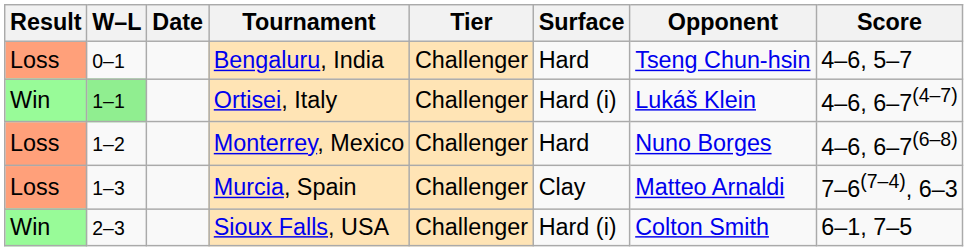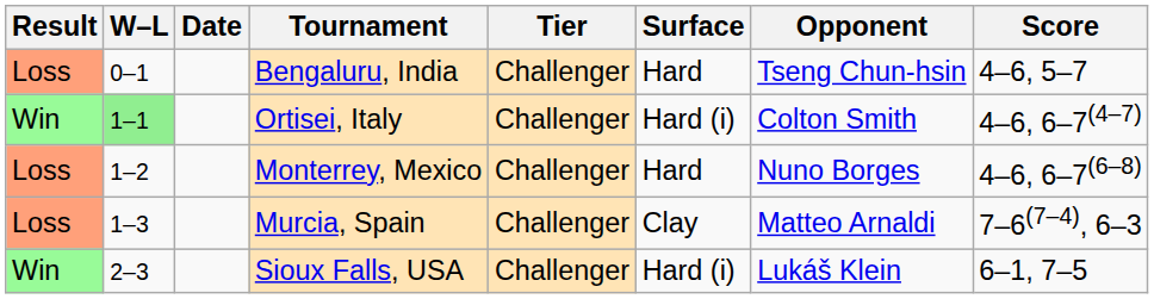 <table class="sortable wikitable">
 <tr>
 <th>Result</th>
 <th class="unsortable">W–L</th>
 <th>Date</th>
 <th>Tournament</th>
 <th>Tier</th>
 <th>Surface</th>
 <th>Opponent</th>
 <th class="unsortable">Score</th>
 </tr>
 <tr>
 <td bgcolor=ffa07a>Loss</td>
 <td><small>0–1</small></td>
 <td><a href='#'></a></td>
 <td style="background:moccasin;"><a href='#'>Bengaluru</a>, India</td>
 <td style="background:moccasin;">Challenger</td>
 <td>Hard</td>
 <td> <a href='#'>Tseng Chun-hsin</a></td>
 <td>4–6, 5–7</td>
 </tr>
 <tr>
 <td bgcolor=98fb98>Win</td>
 <td style="background: lightgreen;"><small>1–1</small></td>
 <td><a href='#'></a></td>
 <td style="background:moccasin;"><a href='#'>Ortisei</a>, Italy</td>
 <td style="background:moccasin;">Challenger</td>
 <td>Hard (i)</td>
-<td> <a href='#'>Lukáš Klein</a></td>
+<td> <a href='#'>Colton Smith</a></td>
 <td>4–6, 6–7<sup>(4–7)</sup></td>
 </tr>
 <tr>
 <td bgcolor=ffa07a>Loss</td>
 <td><small>1–2</small></td>
 <td><a href='#'></a></td>
 <td style="background:moccasin;"><a href='#'>Monterrey</a>, Mexico</td>
 <td style="background:moccasin;">Challenger</td>
 <td>Hard</td>
 <td> <a href='#'>Nuno Borges</a></td>
 <td>4–6, 6–7<sup>(6–8)</sup></td>
 </tr>
 <tr>
 <td bgcolor=ffa07a>Loss</td>
 <td><small>1–3</small></td>
 <td><a href='#'></a></td>
 <td style="background:moccasin;"><a href='#'>Murcia</a>, Spain</td>
 <td style="background:moccasin;">Challenger</td>
 <td>Clay</td>
 <td> <a href='#'>Matteo Arnaldi</a></td>
 <td>7–6<sup>(7–4)</sup>, 6–3</td>
 </tr>
 <tr>
 <td bgcolor=98fb98>Win</td>
 <td><small>2–3</small></td>
 <td><a href='#'></a></td>
 <td style="background:moccasin;"><a href='#'>Sioux Falls</a>, USA</td>
 <td style="background:moccasin;">Challenger</td>
 <td>Hard (i)</td>
-<td> <a href='#'>Colton Smith</a></td>
+<td> <a href='#'>Lukáš Klein</a></td>
 <td>6–1, 7–5</td>
 </tr>
 </table>
